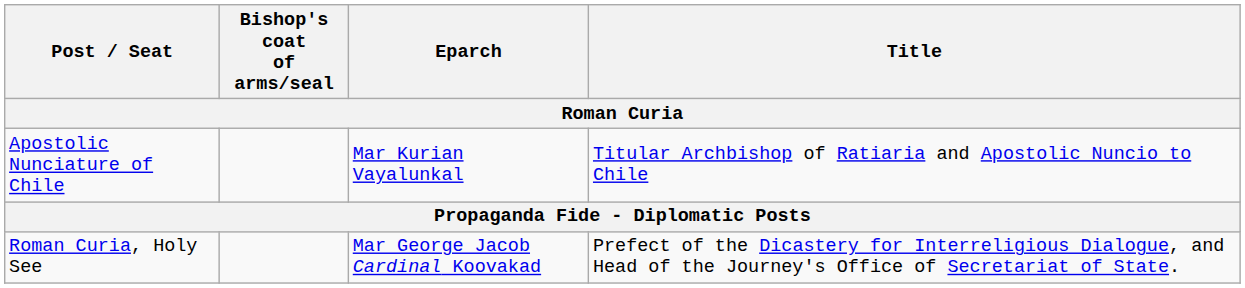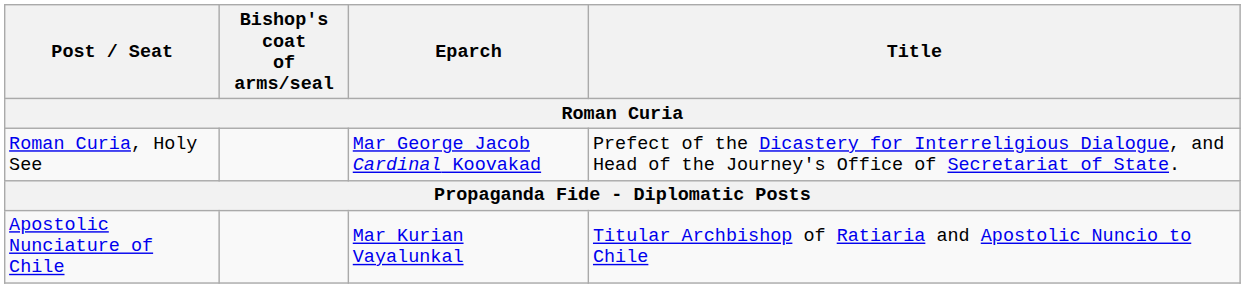 <table class="wikitable sortable">
 <tr>
 <th>Post / Seat</th>
 <th class="unsortable">Bishop's coat<br>of arms/seal</th>
 <th>Eparch</th>
 <th>Title</th>
 </tr>
 <tr>
 <th colspan="4"><strong>Roman Curia</strong></th>
 </tr>
 <tr>
+<td><a href='#'>Roman Curia</a>, Holy See</td>
+<td></td>
+<td><a href='#'>Mar George Jacob <em>Cardinal</em> Koovakad</a></td>
+<td>Prefect of the <a href='#'>Dicastery for Interreligious Dialogue</a>, and Head of the Journey's Office of <a href='#'> Secretariat of State</a>.</td>
+</tr>
+<tr>
+<th colspan="4"><strong>Propaganda Fide - Diplomatic Posts</strong></th>
+</tr>
+<tr>
 <td><a href='#'> Apostolic Nunciature of Chile</a></td>
 <td></td>
 <td><a href='#'> Mar Kurian Vayalunkal</a></td>
 <td><a href='#'>Titular Archbishop</a> of <a href='#'>Ratiaria</a> and <a href='#'>Apostolic Nuncio to Chile</a></td>
 </tr>
-<tr>
-<th colspan="4"><strong>Propaganda Fide - Diplomatic Posts</strong></th>
-</tr>
-<tr>
-<td><a href='#'>Roman Curia</a>, Holy See</td>
-<td></td>
-<td><a href='#'>Mar George Jacob <em>Cardinal</em> Koovakad</a></td>
-<td>Prefect of the <a href='#'>Dicastery for Interreligious Dialogue</a>, and Head of the Journey's Office of <a href='#'> Secretariat of State</a>.</td>
-</tr>
 </table>
